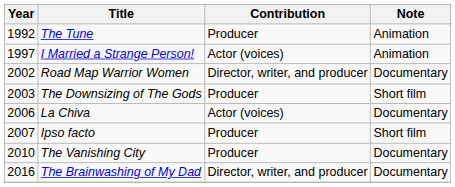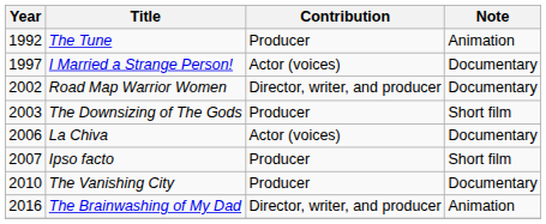 <table class="wikitable sortable">
 <tr>
 <th>Year</th>
 <th>Title</th>
 <th>Contribution</th>
 <th>Note</th>
 </tr>
 <tr>
 <td>1992</td>
 <td><em><a href='#'>The Tune</a></em></td>
 <td>Producer</td>
 <td>Animation</td>
 </tr>
 <tr>
 <td>1997</td>
 <td><em><a href='#'>I Married a Strange Person!</a></em></td>
 <td>Actor (voices)</td>
-<td>Animation</td>
+<td>Documentary</td>
 </tr>
 <tr>
 <td>2002</td>
 <td><em>Road Map Warrior Women</em></td>
 <td>Director, writer, and producer</td>
 <td>Documentary</td>
 </tr>
 <tr>
 <td>2003</td>
 <td><em>The Downsizing of The Gods</em></td>
 <td>Producer</td>
 <td>Short film</td>
 </tr>
 <tr>
 <td>2006</td>
 <td><em>La Chiva</em></td>
 <td>Actor (voices)</td>
 <td>Documentary</td>
 </tr>
 <tr>
 <td>2007</td>
 <td><em>Ipso facto</em></td>
 <td>Producer</td>
 <td>Short film</td>
 </tr>
 <tr>
 <td>2010</td>
 <td><em>The Vanishing City</em></td>
 <td>Producer</td>
 <td>Documentary</td>
 </tr>
 <tr>
 <td>2016</td>
 <td><em><a href='#'>The Brainwashing of My Dad</a></em></td>
 <td>Director, writer, and producer</td>
-<td>Documentary</td>
+<td>Animation</td>
 </tr>
 <tr>
 </tr>
 </table>
